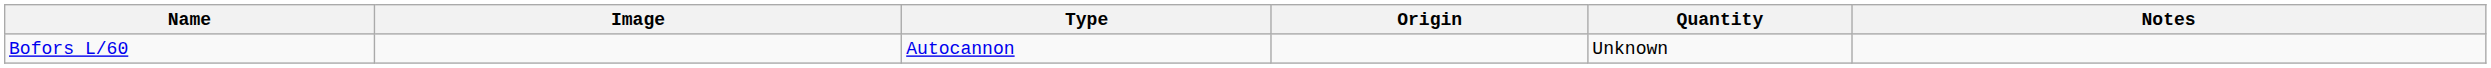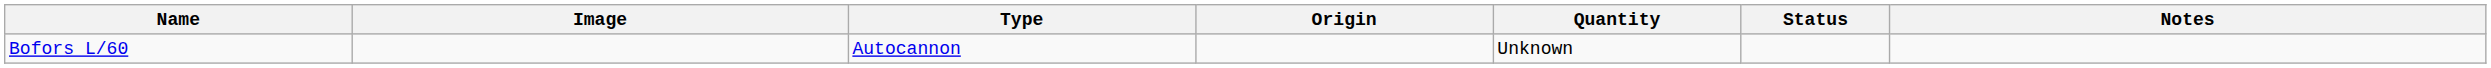 <table class="wikitable" style="width:90%;">
 <tr>
 <th width=14%>Name</th>
 <th width=20%>Image</th>
 <th width=14%>Type</th>
 <th width=12%>Origin</th>
 <th width=10%>Quantity</th>
+<th width=06%>Status</th>
 <th width=24%>Notes</th>
 </tr>
 <tr>
 <td><a href='#'>Bofors L/60</a></td>
 <td></td>
 <td><a href='#'>Autocannon</a></td>
 <td></td>
 <td>Unknown</td>
 <td></td>
+<td></td>
 </tr>
 </table>
